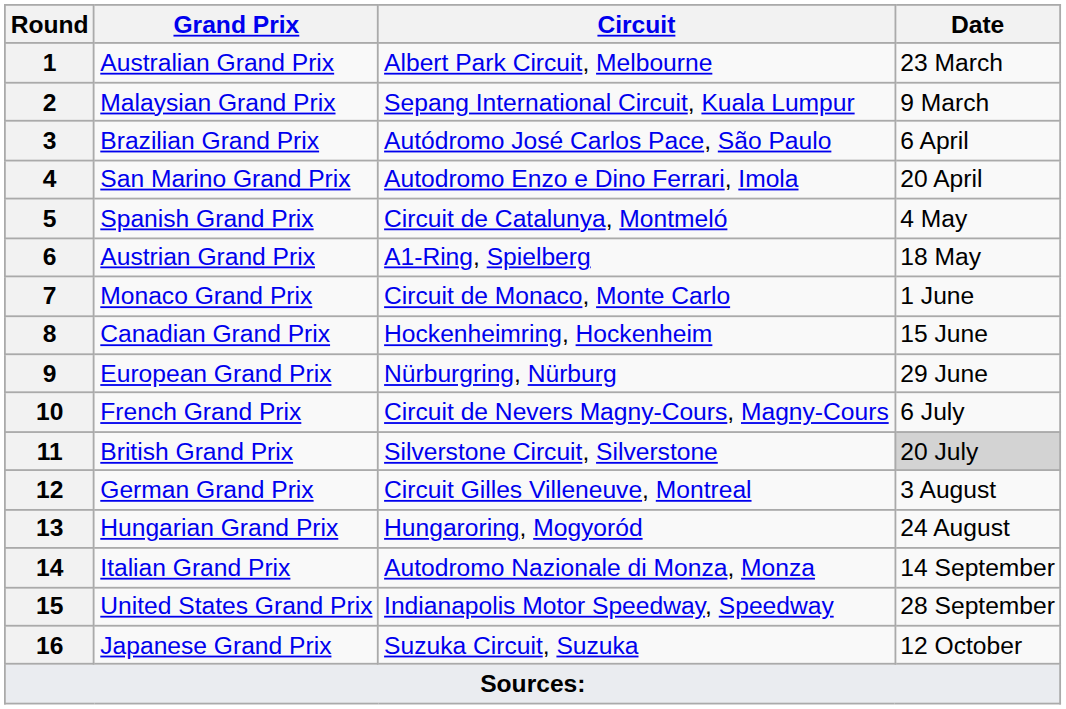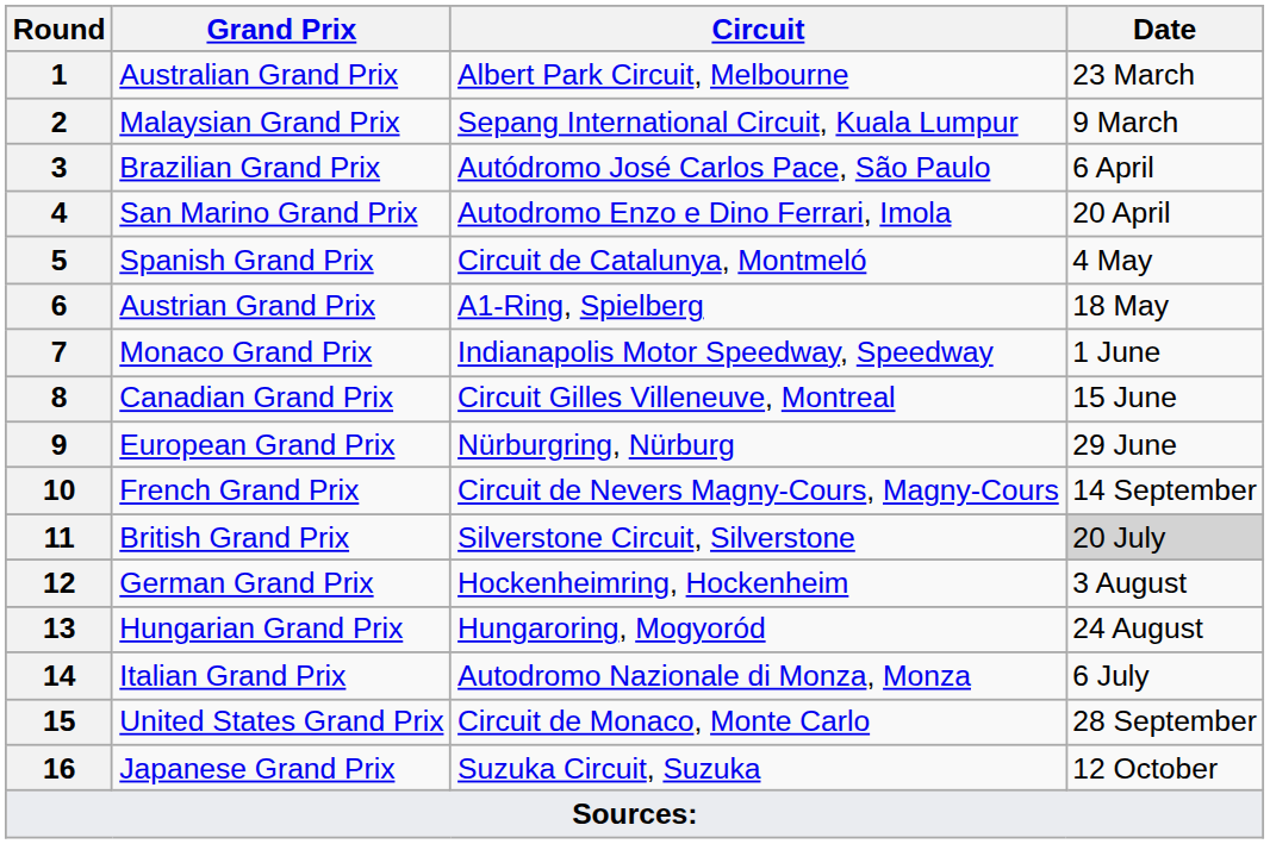 <table class="wikitable" style="font-size: 85%;">
 <tr>
 <th>Round</th>
 <th><a href='#'>Grand Prix</a></th>
 <th><a href='#'>Circuit</a></th>
 <th>Date</th>
 </tr>
 <tr>
 <th>1</th>
 <td><a href='#'>Australian Grand Prix</a></td>
 <td> <a href='#'>Albert Park Circuit</a>, <a href='#'>Melbourne</a></td>
 <td>23 March</td>
 </tr>
 <tr>
 <th>2</th>
 <td><a href='#'>Malaysian Grand Prix</a></td>
 <td> <a href='#'>Sepang International Circuit</a>, <a href='#'>Kuala Lumpur</a></td>
 <td>9 March</td>
 </tr>
 <tr>
 <th>3</th>
 <td><a href='#'>Brazilian Grand Prix</a></td>
 <td> <a href='#'>Autódromo José Carlos Pace</a>, <a href='#'>São Paulo</a></td>
 <td>6 April</td>
 </tr>
 <tr>
 <th>4</th>
 <td><a href='#'>San Marino Grand Prix</a></td>
 <td> <a href='#'>Autodromo Enzo e Dino Ferrari</a>, <a href='#'>Imola</a></td>
 <td>20 April</td>
 </tr>
 <tr>
 <th>5</th>
 <td><a href='#'>Spanish Grand Prix</a></td>
 <td> <a href='#'>Circuit de Catalunya</a>, <a href='#'>Montmeló</a></td>
 <td>4 May</td>
 </tr>
 <tr>
 <th>6</th>
 <td><a href='#'>Austrian Grand Prix</a></td>
 <td> <a href='#'>A1-Ring</a>, <a href='#'>Spielberg</a></td>
 <td>18 May</td>
 </tr>
 <tr>
 <th>7</th>
 <td><a href='#'>Monaco Grand Prix</a></td>
-<td> <a href='#'>Circuit de Monaco</a>, <a href='#'>Monte Carlo</a></td>
+<td> <a href='#'>Indianapolis Motor Speedway</a>, <a href='#'>Speedway</a></td>
 <td>1 June</td>
 </tr>
 <tr>
 <th>8</th>
 <td><a href='#'>Canadian Grand Prix</a></td>
-<td> <a href='#'>Hockenheimring</a>, <a href='#'>Hockenheim</a></td>
+<td> <a href='#'>Circuit Gilles Villeneuve</a>, <a href='#'>Montreal</a></td>
 <td>15 June</td>
 </tr>
 <tr>
 <th>9</th>
 <td><a href='#'>European Grand Prix</a></td>
 <td> <a href='#'>Nürburgring</a>, <a href='#'>Nürburg</a></td>
 <td>29 June</td>
 </tr>
 <tr>
 <th>10</th>
 <td><a href='#'>French Grand Prix</a></td>
 <td> <a href='#'>Circuit de Nevers Magny-Cours</a>, <a href='#'>Magny-Cours</a></td>
-<td>6 July</td>
+<td>14 September</td>
 </tr>
 <tr>
 <th>11</th>
 <td><a href='#'>British Grand Prix</a></td>
 <td> <a href='#'>Silverstone Circuit</a>, <a href='#'>Silverstone</a></td>
 <td style="background: lightgrey;">20 July</td>
 </tr>
 <tr>
 <th>12</th>
 <td><a href='#'>German Grand Prix</a></td>
-<td> <a href='#'>Circuit Gilles Villeneuve</a>, <a href='#'>Montreal</a></td>
+<td> <a href='#'>Hockenheimring</a>, <a href='#'>Hockenheim</a></td>
 <td>3 August</td>
 </tr>
 <tr>
 <th>13</th>
 <td><a href='#'>Hungarian Grand Prix</a></td>
 <td> <a href='#'>Hungaroring</a>, <a href='#'>Mogyoród</a></td>
 <td>24 August</td>
 </tr>
 <tr>
 <th>14</th>
 <td><a href='#'>Italian Grand Prix</a></td>
 <td> <a href='#'>Autodromo Nazionale di Monza</a>, <a href='#'>Monza</a></td>
-<td>14 September</td>
+<td>6 July</td>
 </tr>
 <tr>
 <th>15</th>
 <td><a href='#'>United States Grand Prix</a></td>
-<td> <a href='#'>Indianapolis Motor Speedway</a>, <a href='#'>Speedway</a></td>
+<td> <a href='#'>Circuit de Monaco</a>, <a href='#'>Monte Carlo</a></td>
 <td>28 September</td>
 </tr>
 <tr>
 <th>16</th>
 <td><a href='#'>Japanese Grand Prix</a></td>
 <td> <a href='#'>Suzuka Circuit</a>, <a href='#'>Suzuka</a></td>
 <td>12 October</td>
 </tr>
 <tr>
 <td colspan="4" style="background-color:#EAECF0;text-align:center" align="bottom"><strong>Sources:</strong></td>
 </tr>
 </table>
